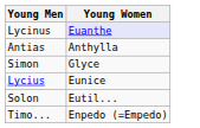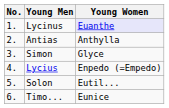 <table class="wikitable">
 <tr>
+<th>No.</th>
 <th>Young Men</th>
 <th>Young Women</th>
 </tr>
 <tr>
+<td>1.</td>
 <td>Lycinus</td>
 <td style="background: lavender;"><a href='#'>Euanthe</a></td>
 </tr>
 <tr>
+<td>2.</td>
 <td>Antias</td>
 <td>Anthylla</td>
 </tr>
 <tr>
+<td>3.</td>
 <td>Simon</td>
 <td>Glyce</td>
 </tr>
 <tr>
+<td>4.</td>
 <td><a href='#'>Lycius</a></td>
-<td>Eunice</td>
+<td>Enpedo (=Empedo)</td>
 </tr>
 <tr>
+<td>5.</td>
 <td>Solon</td>
 <td>Eutil...</td>
 </tr>
 <tr>
+<td>6.</td>
 <td>Timo...</td>
-<td>Enpedo (=Empedo)</td>
+<td>Eunice</td>
 </tr>
 </table>
